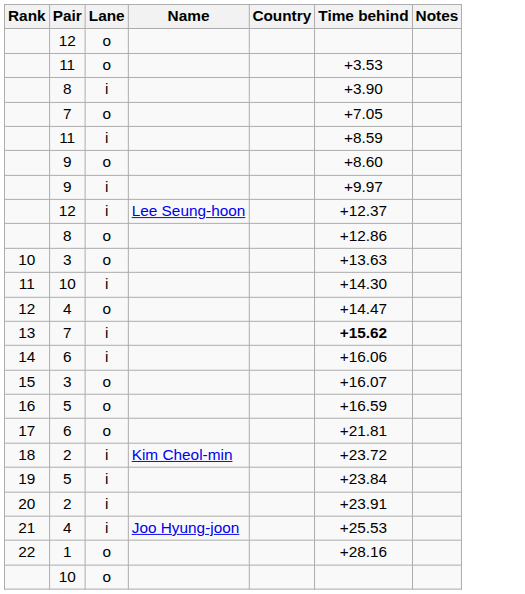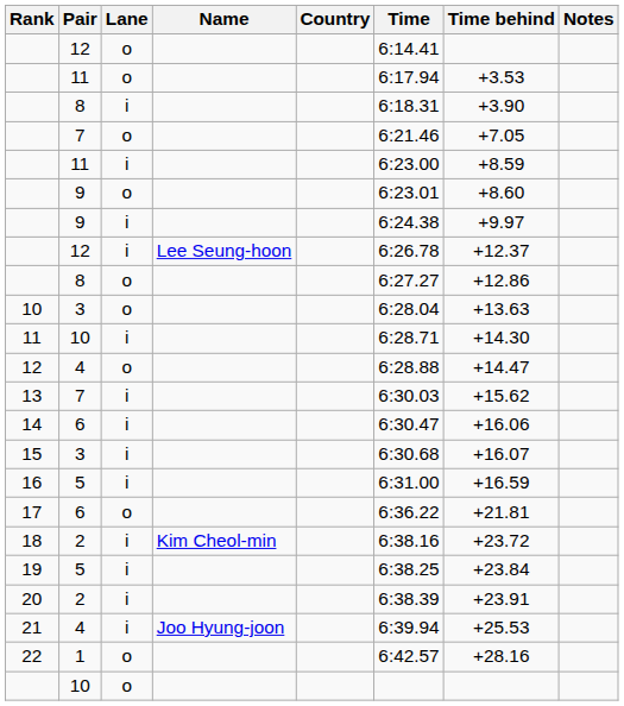 <table class="wikitable sortable" style="text-align:center">
 <tr>
 <th>Rank</th>
 <th>Pair</th>
 <th>Lane</th>
 <th>Name</th>
 <th>Country</th>
+<th>Time</th>
 <th>Time behind</th>
 <th>Notes</th>
 </tr>
 <tr>
 <td></td>
 <td>12</td>
 <td>o</td>
 <td align=left></td>
 <td align=left></td>
+<td>6:14.41</td>
 <td></td>
 <td></td>
 </tr>
 <tr>
 <td></td>
 <td>11</td>
 <td>o</td>
 <td align=left></td>
 <td align=left></td>
+<td>6:17.94</td>
 <td>+3.53</td>
 <td></td>
 </tr>
 <tr>
 <td></td>
 <td>8</td>
 <td>i</td>
 <td align=left></td>
 <td align=left></td>
+<td>6:18.31</td>
 <td>+3.90</td>
 <td></td>
 </tr>
 <tr>
 <td></td>
 <td>7</td>
 <td>o</td>
 <td align=left></td>
 <td align=left></td>
+<td>6:21.46</td>
 <td>+7.05</td>
 <td></td>
 </tr>
 <tr>
 <td></td>
 <td>11</td>
 <td>i</td>
 <td align=left></td>
 <td align=left></td>
+<td>6:23.00</td>
 <td>+8.59</td>
 <td></td>
 </tr>
 <tr>
 <td></td>
 <td>9</td>
 <td>o</td>
 <td align=left></td>
 <td align=left></td>
+<td>6:23.01</td>
 <td>+8.60</td>
 <td></td>
 </tr>
 <tr>
 <td></td>
 <td>9</td>
 <td>i</td>
 <td align=left></td>
 <td align=left></td>
+<td>6:24.38</td>
 <td>+9.97</td>
 <td></td>
 </tr>
 <tr>
 <td></td>
 <td>12</td>
 <td>i</td>
 <td align=left><a href='#'>Lee Seung-hoon</a></td>
 <td align=left></td>
+<td>6:26.78</td>
 <td>+12.37</td>
 <td></td>
 </tr>
 <tr>
 <td></td>
 <td>8</td>
 <td>o</td>
 <td align=left></td>
 <td align=left></td>
+<td>6:27.27</td>
 <td>+12.86</td>
 <td></td>
 </tr>
 <tr>
 <td>10</td>
 <td>3</td>
 <td>o</td>
 <td align=left></td>
 <td align=left></td>
+<td>6:28.04</td>
 <td>+13.63</td>
 <td></td>
 </tr>
 <tr>
 <td>11</td>
 <td>10</td>
 <td>i</td>
 <td align=left></td>
 <td align=left></td>
+<td>6:28.71</td>
 <td>+14.30</td>
 <td></td>
 </tr>
 <tr>
 <td>12</td>
 <td>4</td>
 <td>o</td>
 <td align=left></td>
 <td align=left></td>
+<td>6:28.88</td>
 <td>+14.47</td>
 <td></td>
 </tr>
 <tr>
 <td>13</td>
 <td>7</td>
 <td>i</td>
 <td align=left></td>
 <td align=left></td>
-<td><strong>+15.62</strong></td>
+<td>6:30.03</td>
+<td>+15.62</td>
 <td></td>
 </tr>
 <tr>
 <td>14</td>
 <td>6</td>
 <td>i</td>
 <td align=left></td>
 <td align=left></td>
+<td>6:30.47</td>
 <td>+16.06</td>
 <td></td>
 </tr>
 <tr>
 <td>15</td>
 <td>3</td>
-<td>o</td>
+<td>i</td>
 <td align=left></td>
 <td align=left></td>
+<td>6:30.68</td>
 <td>+16.07</td>
 <td></td>
 </tr>
 <tr>
 <td>16</td>
 <td>5</td>
-<td>o</td>
+<td>i</td>
 <td align=left></td>
 <td align=left></td>
+<td>6:31.00</td>
 <td>+16.59</td>
 <td></td>
 </tr>
 <tr>
 <td>17</td>
 <td>6</td>
 <td>o</td>
 <td align=left></td>
 <td align=left></td>
+<td>6:36.22</td>
 <td>+21.81</td>
 <td></td>
 </tr>
 <tr>
 <td>18</td>
 <td>2</td>
 <td>i</td>
 <td align=left><a href='#'>Kim Cheol-min</a></td>
 <td align=left></td>
+<td>6:38.16</td>
 <td>+23.72</td>
 <td></td>
 </tr>
 <tr>
 <td>19</td>
 <td>5</td>
 <td>i</td>
 <td align=left></td>
 <td align=left></td>
+<td>6:38.25</td>
 <td>+23.84</td>
 <td></td>
 </tr>
 <tr>
 <td>20</td>
 <td>2</td>
 <td>i</td>
 <td align=left></td>
 <td align=left></td>
+<td>6:38.39</td>
 <td>+23.91</td>
 <td></td>
 </tr>
 <tr>
 <td>21</td>
 <td>4</td>
 <td>i</td>
 <td align=left><a href='#'>Joo Hyung-joon</a></td>
 <td align=left></td>
+<td>6:39.94</td>
 <td>+25.53</td>
 <td></td>
 </tr>
 <tr>
 <td>22</td>
 <td>1</td>
 <td>o</td>
 <td align=left></td>
 <td align=left></td>
+<td>6:42.57</td>
 <td>+28.16</td>
 <td></td>
 </tr>
 <tr>
 <td></td>
 <td>10</td>
 <td>o</td>
 <td align=left></td>
 <td align=left></td>
 <td></td>
 <td></td>
+<td></td>
 </tr>
 </table>
